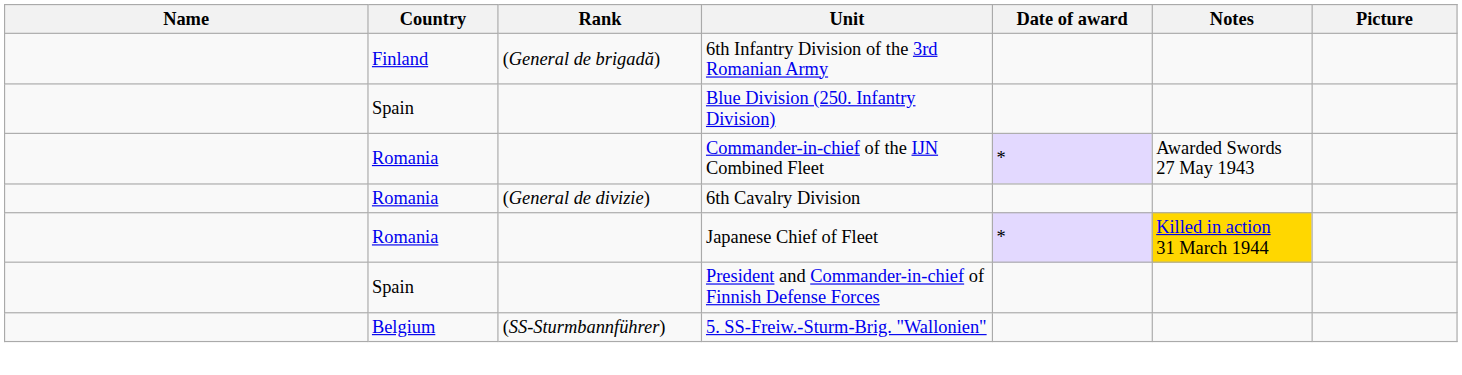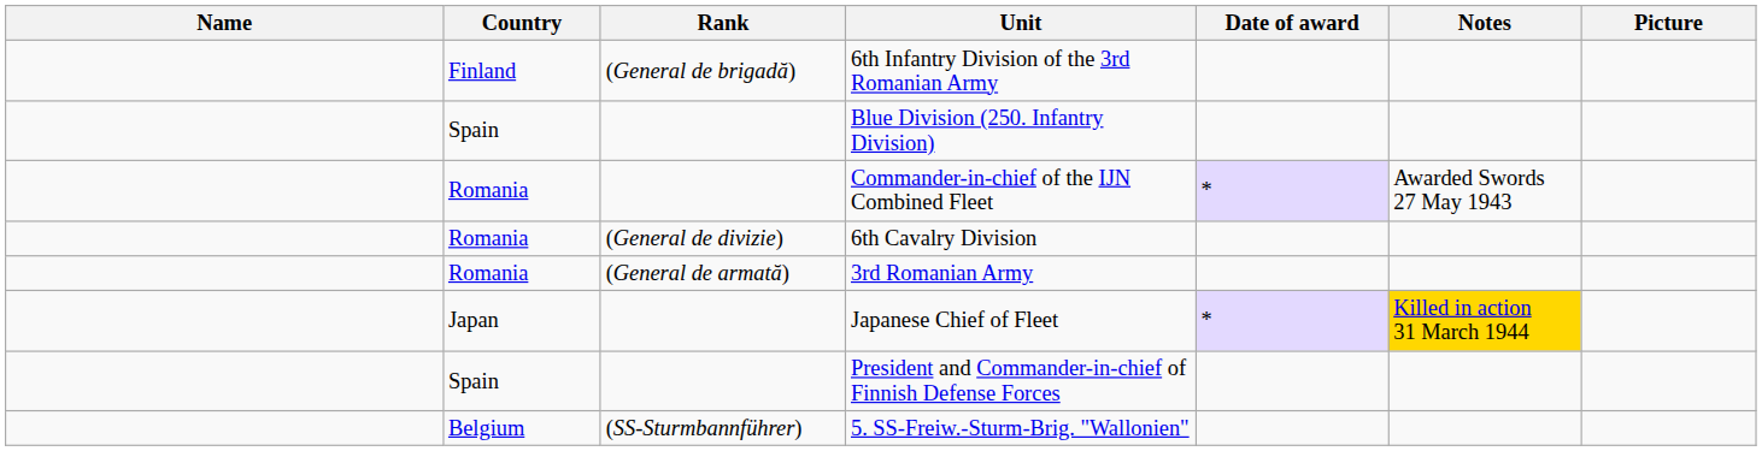 <table class="wikitable sortable" style="width:100%;">
 <tr>
 <th width="25%">Name</th>
 <th width="9%">Country</th>
 <th width="14%">Rank</th>
 <th width="20%" class="unsortable">Unit</th>
 <th width="11%">Date of award</th>
 <th width="11%" class="unsortable">Notes</th>
 <th width="10%" class="unsortable">Picture</th>
 </tr>
 <tr>
 <td></td>
 <td><a href='#'>Finland</a></td>
 <td> (<em>General de brigadă</em>)</td>
 <td>6th Infantry Division of the <a href='#'>3rd Romanian Army</a></td>
 <td></td>
 <td></td>
 <td style="text-align:center;"></td>
 </tr>
 <tr>
 <td></td>
 <td>Spain</td>
 <td></td>
 <td><a href='#'>Blue Division (250. Infantry Division)</a></td>
 <td></td>
 <td></td>
 <td style="text-align:center;"></td>
 </tr>
 <tr>
 <td></td>
 <td><a href='#'>Romania</a></td>
 <td></td>
 <td><a href='#'>Commander-in-chief</a> of the <a href='#'>IJN</a> Combined Fleet</td>
 <td style="background:#e3d9ff;" align="left">*</td>
 <td>Awarded Swords 27 May 1943</td>
 <td style="text-align:center;"></td>
 </tr>
 <tr>
 <td></td>
 <td><a href='#'>Romania</a></td>
 <td> (<em>General de divizie</em>)</td>
 <td>6th Cavalry Division</td>
 <td></td>
 <td></td>
 <td style="text-align:center;"></td>
 </tr>
 <tr>
 <td></td>
 <td><a href='#'>Romania</a></td>
+<td> (<em>General de armată</em>)</td>
+<td><a href='#'>3rd Romanian Army</a></td>
+<td></td>
+<td></td>
+<td style="text-align:center;"></td>
+</tr>
+<tr>
+<td></td>
+<td>Japan</td>
 <td></td>
 <td>Japanese Chief of Fleet</td>
 <td style="background:#e3d9ff;" align="left">*</td>
 <td style="background: gold;"><a href='#'>Killed in action</a> 31 March 1944</td>
 <td style="text-align:center;"></td>
 </tr>
 <tr>
 <td></td>
 <td>Spain</td>
 <td></td>
 <td><a href='#'>President</a> and <a href='#'>Commander-in-chief</a> of <a href='#'>Finnish Defense Forces</a></td>
 <td></td>
 <td></td>
 <td style="text-align:center;"></td>
 </tr>
 <tr>
 <td></td>
 <td><a href='#'>Belgium</a></td>
 <td> (<em>SS-Sturmbannführer</em>)</td>
 <td><a href='#'>5. SS-Freiw.-Sturm-Brig. "Wallonien"</a></td>
 <td></td>
 <td></td>
 <td style="text-align:center;"></td>
 </tr>
 </table>
